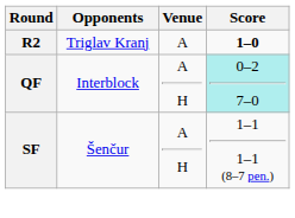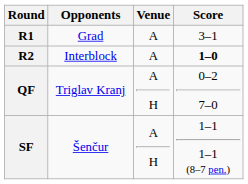 <table class="wikitable plainrowheaders" style="text-align:center;margin-left:1em;float:right">
 <tr>
 <th scope="col" style="width:25px">Round</th>
 <th scope="col" style="width:100px">Opponents</th>
 <th scope="col" style="width:25px">Venue</th>
 <th scope="col" style="width:80px">Score</th>
 </tr>
 <tr>
+<th scope=row style="text-align:center">R1</th>
+<td><a href='#'>Grad</a></td>
+<td>A</td>
+<td>3–1</td>
+</tr>
+<tr>
 <th scope=row style="text-align:center">R2</th>
-<td><a href='#'>Triglav Kranj</a></td>
+<td><a href='#'>Interblock</a></td>
 <td>A</td>
 <td><strong>1–0</strong></td>
 </tr>
 <tr>
 <th scope=row style="text-align:center">QF</th>
-<td><a href='#'>Interblock</a></td>
+<td><a href='#'>Triglav Kranj</a></td>
 <td>A<hr>H</td>
-<td style="background: paleturquoise;">0–2<hr>7–0</td>
+<td>0–2<hr>7–0</td>
 </tr>
 <tr>
 <th scope=row style="text-align:center">SF</th>
 <td><a href='#'>Šenčur</a></td>
 <td>A<hr>H<br></td>
 <td>1–1<hr>1–1<br><small>(8–7 <a href='#'>pen.</a>)</small></td>
 </tr>
 </table>
